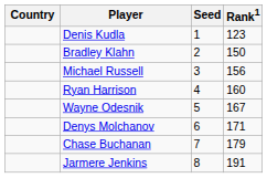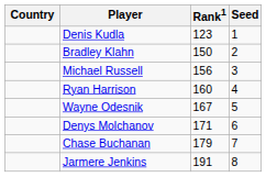 <table class="sortable wikitable">
 <tr>
 <th width="70">Country</th>
 <th width="175">Player</th>
+<th>Rank<sup>1</sup></th>
 <th>Seed</th>
-<th>Rank<sup>1</sup></th>
 </tr>
 <tr>
 <td></td>
 <td><a href='#'>Denis Kudla</a></td>
+<td>123</td>
 <td>1</td>
-<td>123</td>
 </tr>
 <tr>
 <td></td>
 <td><a href='#'>Bradley Klahn</a></td>
+<td>150</td>
 <td>2</td>
-<td>150</td>
 </tr>
 <tr>
 <td></td>
 <td><a href='#'>Michael Russell</a></td>
+<td>156</td>
 <td>3</td>
-<td>156</td>
 </tr>
 <tr>
 <td></td>
 <td><a href='#'>Ryan Harrison</a></td>
+<td>160</td>
 <td>4</td>
-<td>160</td>
 </tr>
 <tr>
 <td></td>
 <td><a href='#'>Wayne Odesnik</a></td>
+<td>167</td>
 <td>5</td>
-<td>167</td>
 </tr>
 <tr>
 <td></td>
 <td><a href='#'>Denys Molchanov</a></td>
+<td>171</td>
 <td>6</td>
-<td>171</td>
 </tr>
 <tr>
 <td></td>
 <td><a href='#'>Chase Buchanan</a></td>
+<td>179</td>
 <td>7</td>
-<td>179</td>
 </tr>
 <tr>
 <td></td>
 <td><a href='#'>Jarmere Jenkins</a></td>
+<td>191</td>
 <td>8</td>
-<td>191</td>
 </tr>
 </table>
